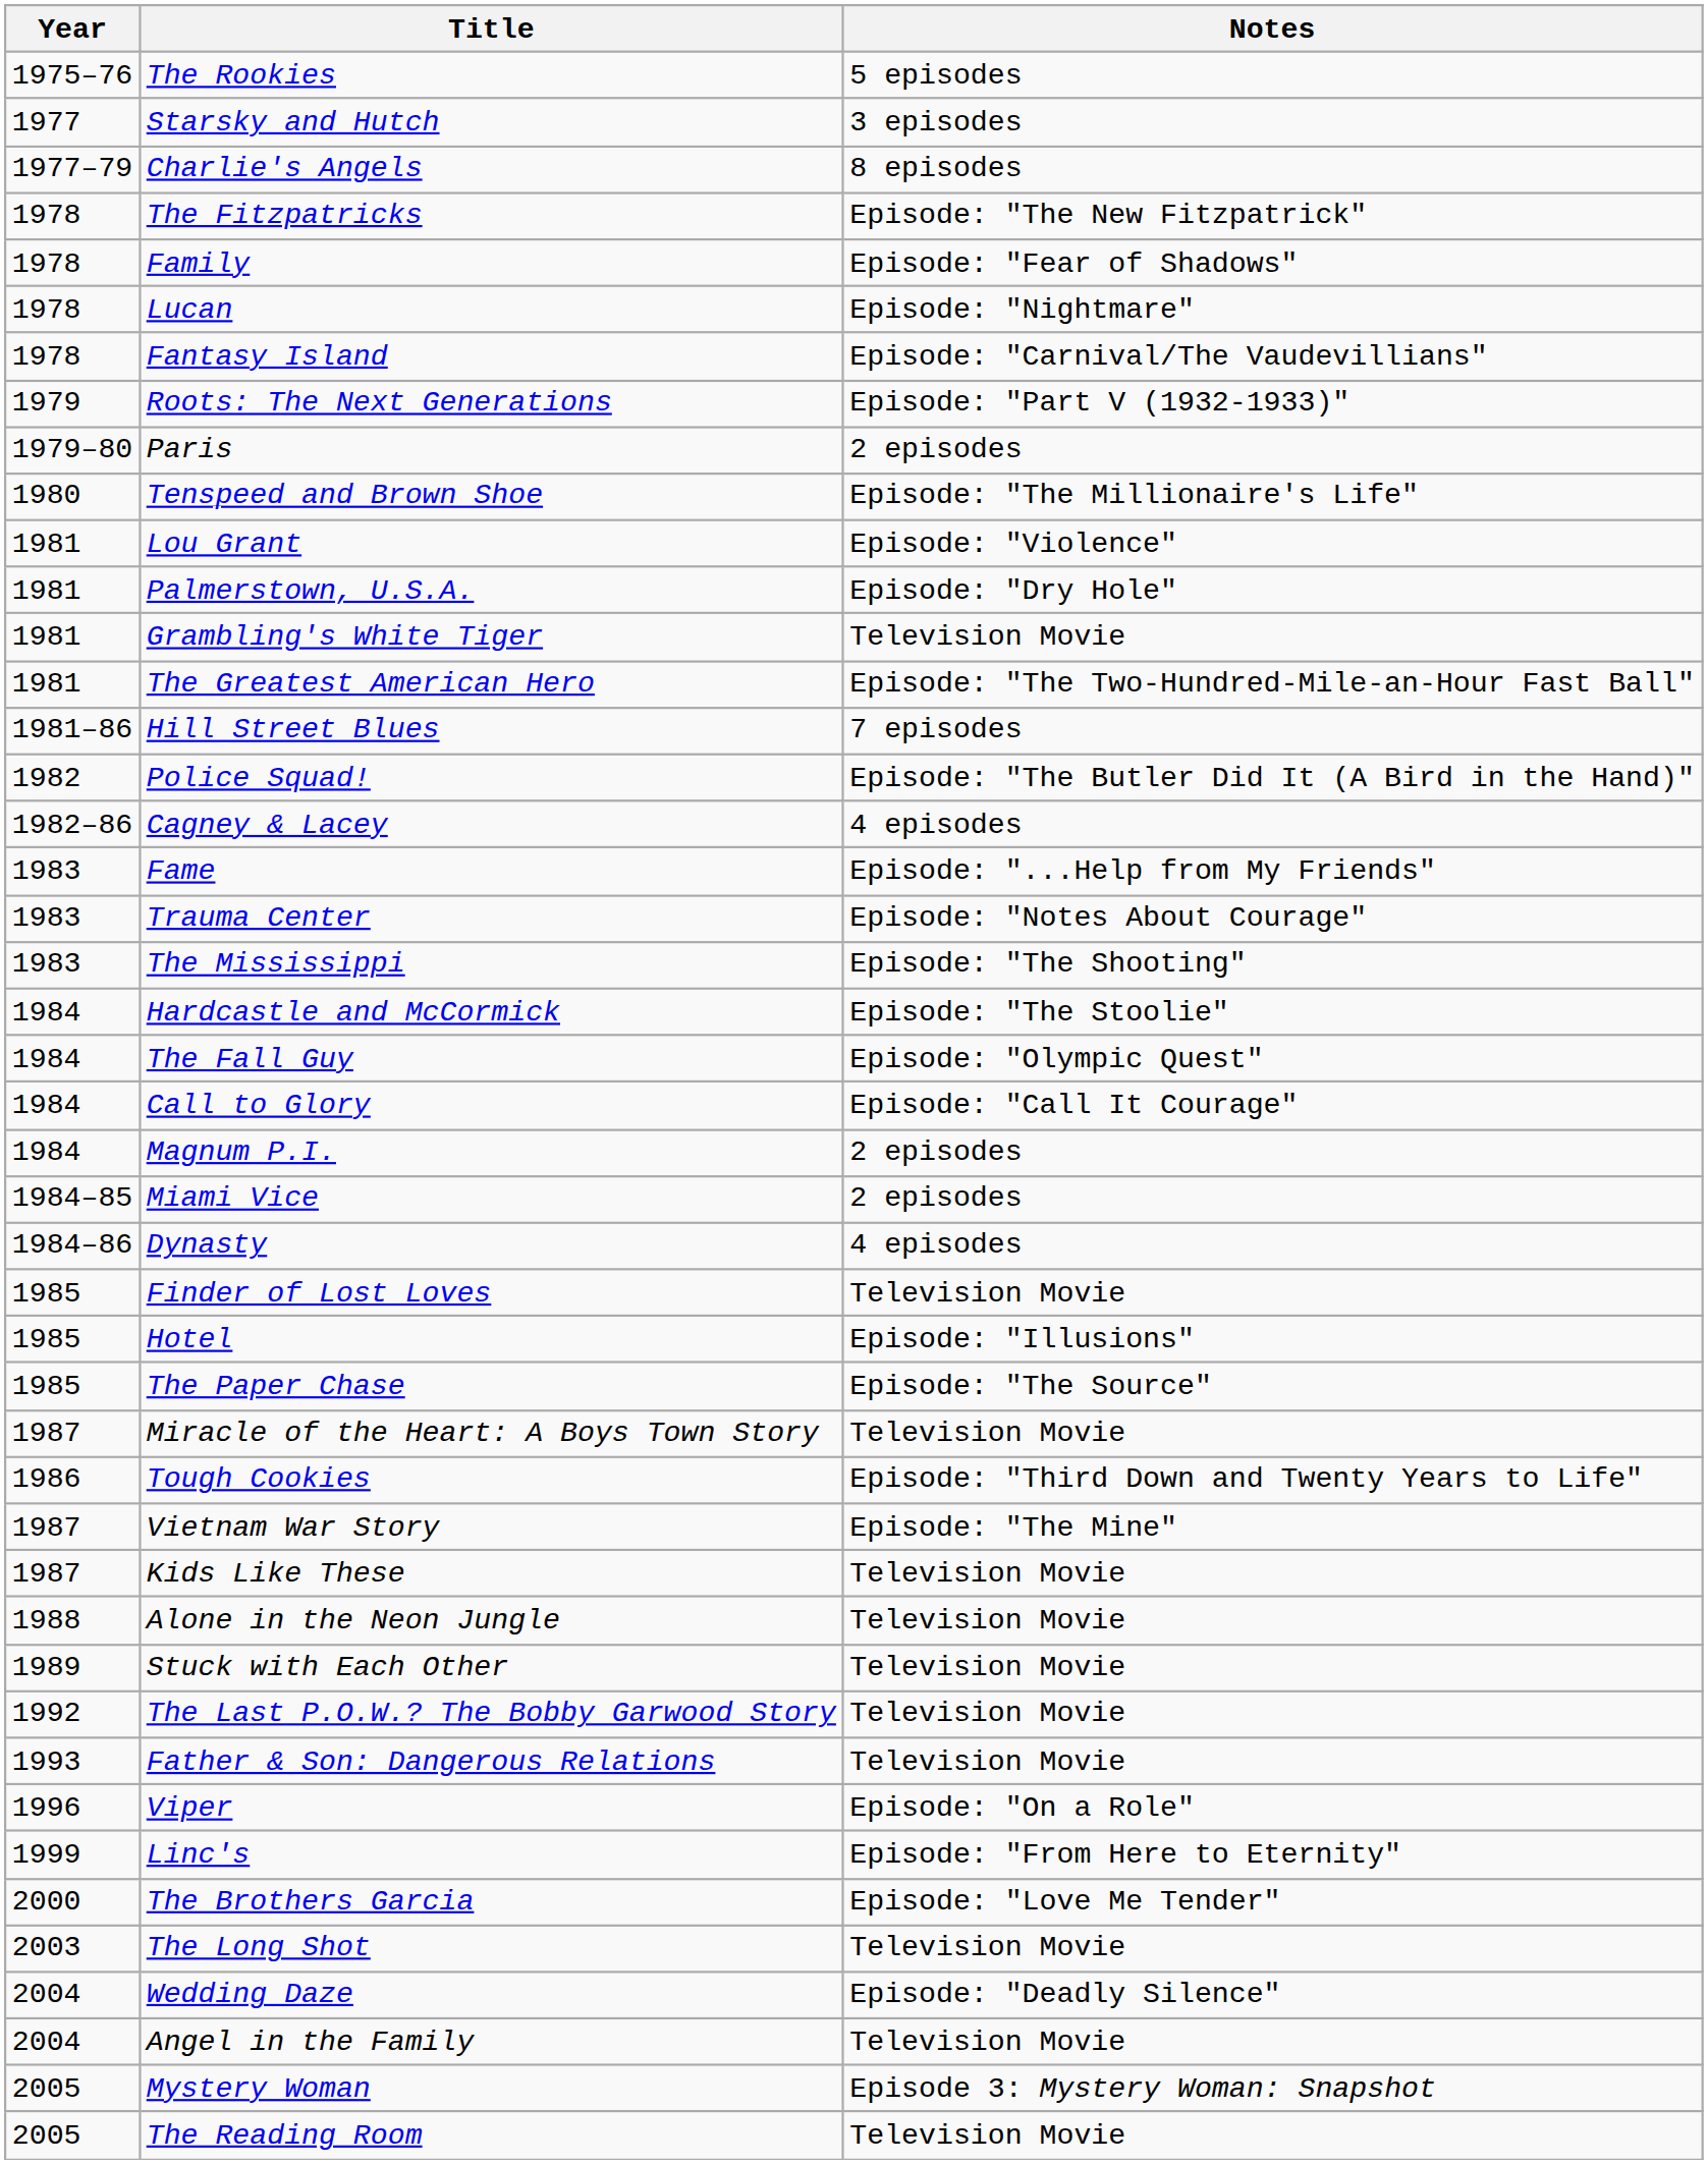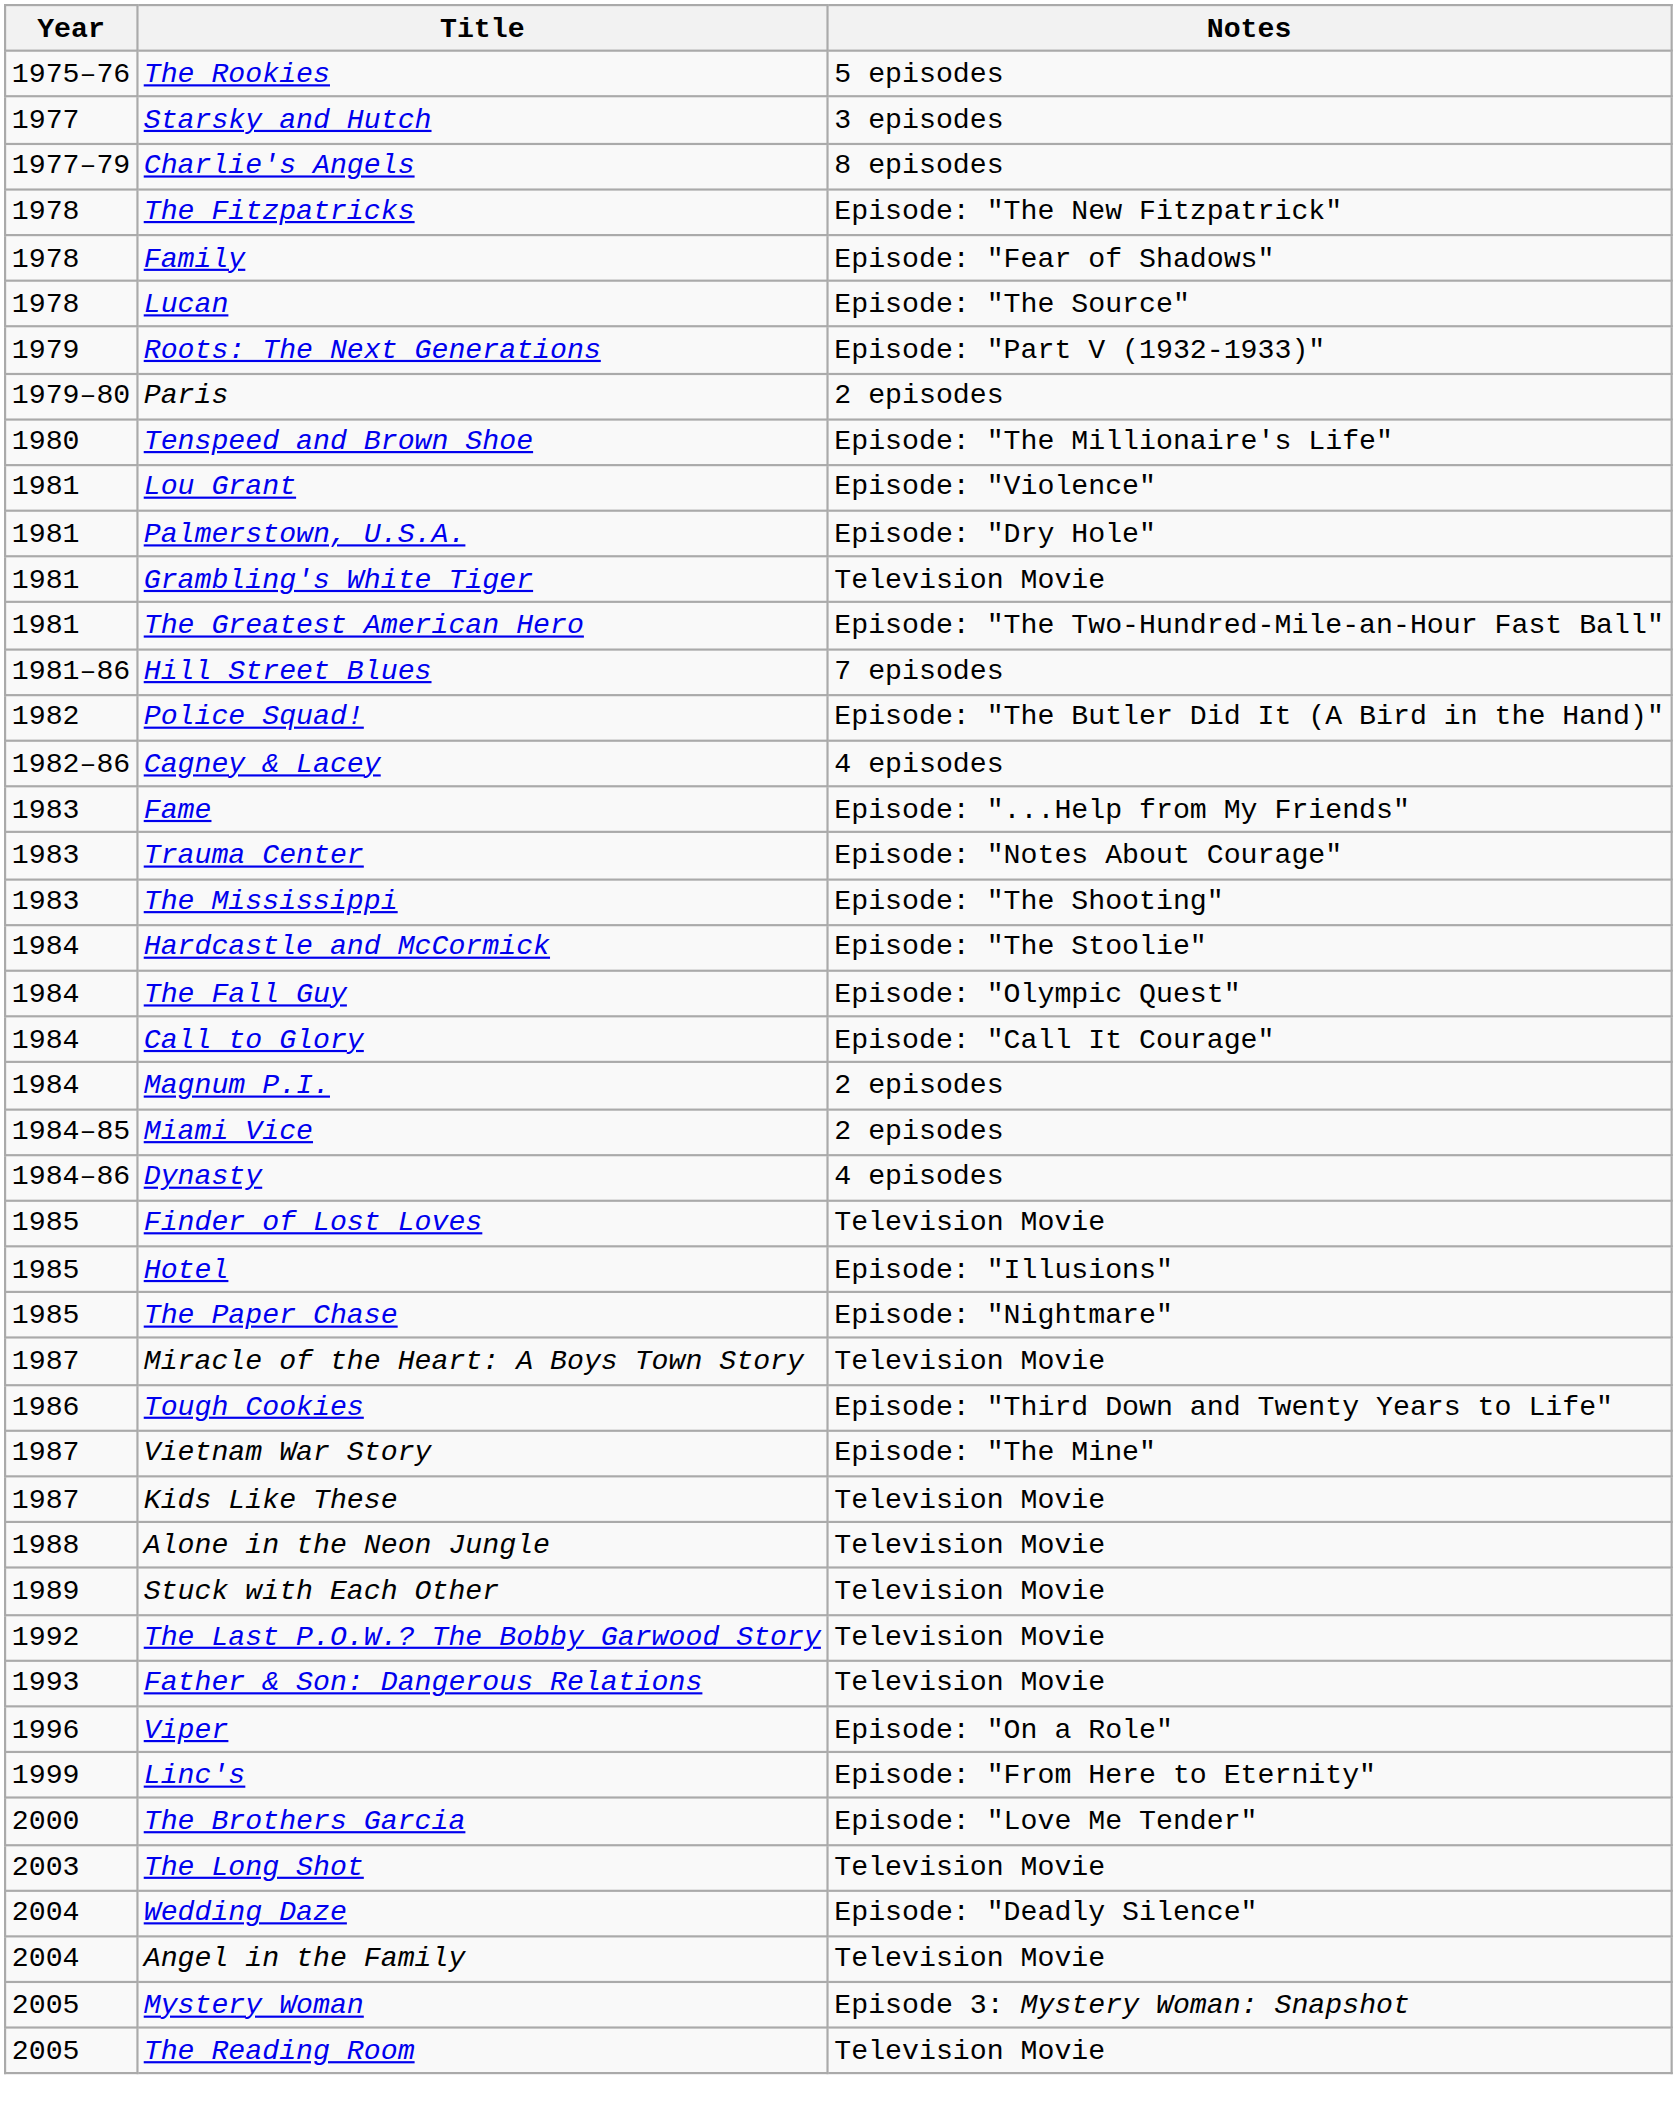 <table class="wikitable">
 <tr>
 <th>Year</th>
 <th>Title</th>
 <th>Notes</th>
 </tr>
 <tr>
 <td>1975–76</td>
 <td><em><a href='#'>The Rookies</a></em></td>
 <td>5 episodes</td>
 </tr>
 <tr>
 <td>1977</td>
 <td><em><a href='#'>Starsky and Hutch</a></em></td>
 <td>3 episodes</td>
 </tr>
 <tr>
 <td>1977–79</td>
 <td><em><a href='#'>Charlie's Angels</a></em></td>
 <td>8 episodes</td>
 </tr>
 <tr>
 <td>1978</td>
 <td><em><a href='#'>The Fitzpatricks</a></em></td>
 <td>Episode: "The New Fitzpatrick"</td>
 </tr>
 <tr>
 <td>1978</td>
 <td><em><a href='#'>Family</a></em></td>
 <td>Episode: "Fear of Shadows"</td>
 </tr>
 <tr>
 <td>1978</td>
 <td><em><a href='#'>Lucan</a></em></td>
-<td>Episode: "Nightmare"</td>
-</tr>
-<tr>
-<td>1978</td>
-<td><em><a href='#'>Fantasy Island</a></em></td>
-<td>Episode: "Carnival/The Vaudevillians"</td>
+<td>Episode: "The Source"</td>
 </tr>
 <tr>
 <td>1979</td>
 <td><em><a href='#'>Roots: The Next Generations</a></em></td>
 <td>Episode: "Part V (1932-1933)"</td>
 </tr>
 <tr>
 <td>1979–80</td>
 <td><em>Paris</em></td>
 <td>2 episodes</td>
 </tr>
 <tr>
 <td>1980</td>
 <td><em><a href='#'>Tenspeed and Brown Shoe</a></em></td>
 <td>Episode: "The Millionaire's Life"</td>
 </tr>
 <tr>
 <td>1981</td>
 <td><em><a href='#'>Lou Grant</a></em></td>
 <td>Episode: "Violence"</td>
 </tr>
 <tr>
 <td>1981</td>
 <td><em><a href='#'>Palmerstown, U.S.A.</a></em></td>
 <td>Episode: "Dry Hole"</td>
 </tr>
 <tr>
 <td>1981</td>
 <td><em><a href='#'>Grambling's White Tiger</a></em></td>
 <td>Television Movie</td>
 </tr>
 <tr>
 <td>1981</td>
 <td><em><a href='#'>The Greatest American Hero</a></em></td>
 <td>Episode: "The Two-Hundred-Mile-an-Hour Fast Ball"</td>
 </tr>
 <tr>
 <td>1981–86</td>
 <td><em><a href='#'>Hill Street Blues</a></em></td>
 <td>7 episodes</td>
 </tr>
 <tr>
 <td>1982</td>
 <td><em><a href='#'>Police Squad!</a></em></td>
 <td>Episode: "The Butler Did It (A Bird in the Hand)"</td>
 </tr>
 <tr>
 <td>1982–86</td>
 <td><em><a href='#'>Cagney & Lacey</a></em></td>
 <td>4 episodes</td>
 </tr>
 <tr>
 <td>1983</td>
 <td><em><a href='#'>Fame</a></em></td>
 <td>Episode: "...Help from My Friends"</td>
 </tr>
 <tr>
 <td>1983</td>
 <td><em><a href='#'>Trauma Center</a></em></td>
 <td>Episode: "Notes About Courage"</td>
 </tr>
 <tr>
 <td>1983</td>
 <td><em><a href='#'>The Mississippi</a></em></td>
 <td>Episode: "The Shooting"</td>
 </tr>
 <tr>
 <td>1984</td>
 <td><em><a href='#'>Hardcastle and McCormick</a></em></td>
 <td>Episode: "The Stoolie"</td>
 </tr>
 <tr>
 <td>1984</td>
 <td><em><a href='#'>The Fall Guy</a></em></td>
 <td>Episode: "Olympic Quest"</td>
 </tr>
 <tr>
 <td>1984</td>
 <td><em><a href='#'>Call to Glory</a></em></td>
 <td>Episode: "Call It Courage"</td>
 </tr>
 <tr>
 <td>1984</td>
 <td><em><a href='#'>Magnum P.I.</a></em></td>
 <td>2 episodes</td>
 </tr>
 <tr>
 <td>1984–85</td>
 <td><em><a href='#'>Miami Vice</a></em></td>
 <td>2 episodes</td>
 </tr>
 <tr>
 <td>1984–86</td>
 <td><em><a href='#'>Dynasty</a></em></td>
 <td>4 episodes</td>
 </tr>
 <tr>
 <td>1985</td>
 <td><em><a href='#'>Finder of Lost Loves</a></em></td>
 <td>Television Movie</td>
 </tr>
 <tr>
 <td>1985</td>
 <td><em><a href='#'>Hotel</a></em></td>
 <td>Episode: "Illusions"</td>
 </tr>
 <tr>
 <td>1985</td>
 <td><em><a href='#'>The Paper Chase</a></em></td>
-<td>Episode: "The Source"</td>
+<td>Episode: "Nightmare"</td>
 </tr>
 <tr>
 <td>1987</td>
 <td><em>Miracle of the Heart: A Boys Town Story</em></td>
 <td>Television Movie</td>
 </tr>
 <tr>
 <td>1986</td>
 <td><em><a href='#'>Tough Cookies</a></em></td>
 <td>Episode: "Third Down and Twenty Years to Life"</td>
 </tr>
 <tr>
 <td>1987</td>
 <td><em>Vietnam War Story</em></td>
 <td>Episode: "The Mine"</td>
 </tr>
 <tr>
 <td>1987</td>
 <td><em>Kids Like These</em></td>
 <td>Television Movie</td>
 </tr>
 <tr>
 <td>1988</td>
 <td><em>Alone in the Neon Jungle</em></td>
 <td>Television Movie</td>
 </tr>
 <tr>
 <td>1989</td>
 <td><em>Stuck with Each Other</em></td>
 <td>Television Movie</td>
 </tr>
 <tr>
 <td>1992</td>
 <td><em><a href='#'>The Last P.O.W.? The Bobby Garwood Story</a></em></td>
 <td>Television Movie</td>
 </tr>
 <tr>
 <td>1993</td>
 <td><em><a href='#'>Father & Son: Dangerous Relations</a></em></td>
 <td>Television Movie</td>
 </tr>
 <tr>
 <td>1996</td>
 <td><em><a href='#'>Viper</a></em></td>
 <td>Episode: "On a Role"</td>
 </tr>
 <tr>
 <td>1999</td>
 <td><em><a href='#'>Linc's</a></em></td>
 <td>Episode: "From Here to Eternity"</td>
 </tr>
 <tr>
 <td>2000</td>
 <td><em><a href='#'>The Brothers Garcia</a></em></td>
 <td>Episode: "Love Me Tender"</td>
 </tr>
 <tr>
 <td>2003</td>
 <td><em><a href='#'>The Long Shot</a></em></td>
 <td>Television Movie</td>
 </tr>
 <tr>
 <td>2004</td>
 <td><em><a href='#'>Wedding Daze</a></em></td>
 <td>Episode: "Deadly Silence"</td>
 </tr>
 <tr>
 <td>2004</td>
 <td><em>Angel in the Family</em></td>
 <td>Television Movie</td>
 </tr>
 <tr>
 <td>2005</td>
 <td><em><a href='#'>Mystery Woman</a></em></td>
 <td>Episode 3: <em>Mystery Woman: Snapshot</em></td>
 </tr>
 <tr>
 <td>2005</td>
 <td><em><a href='#'>The Reading Room</a></em></td>
 <td>Television Movie</td>
 </tr>
 </table>
